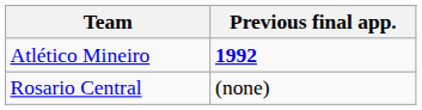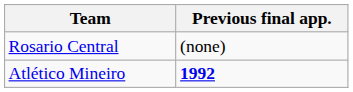 <table class="wikitable">
 <tr>
 <th width=150px>Team</th>
 <th width=150px>Previous final app.</th>
 </tr>
 <tr>
+<td> <a href='#'>Rosario Central</a></td>
+<td>(none)</td>
+</tr>
+<tr>
 <td> <a href='#'>Atlético Mineiro</a></td>
 <td><strong><a href='#'>1992</a></strong></td>
 </tr>
-<tr>
-<td> <a href='#'>Rosario Central</a></td>
-<td>(none)</td>
-</tr>
 </table>
